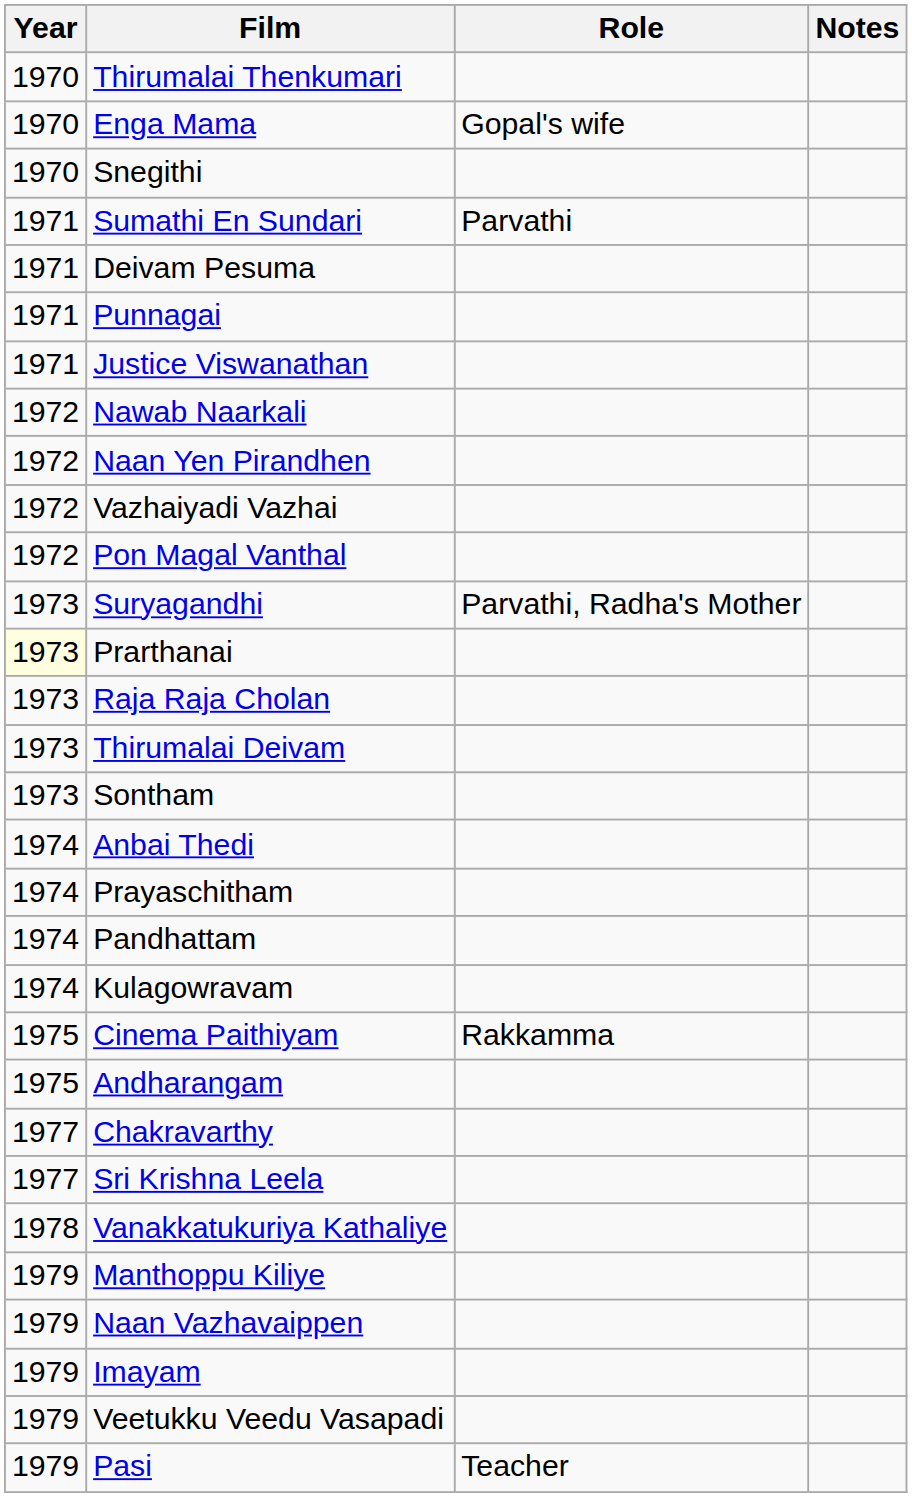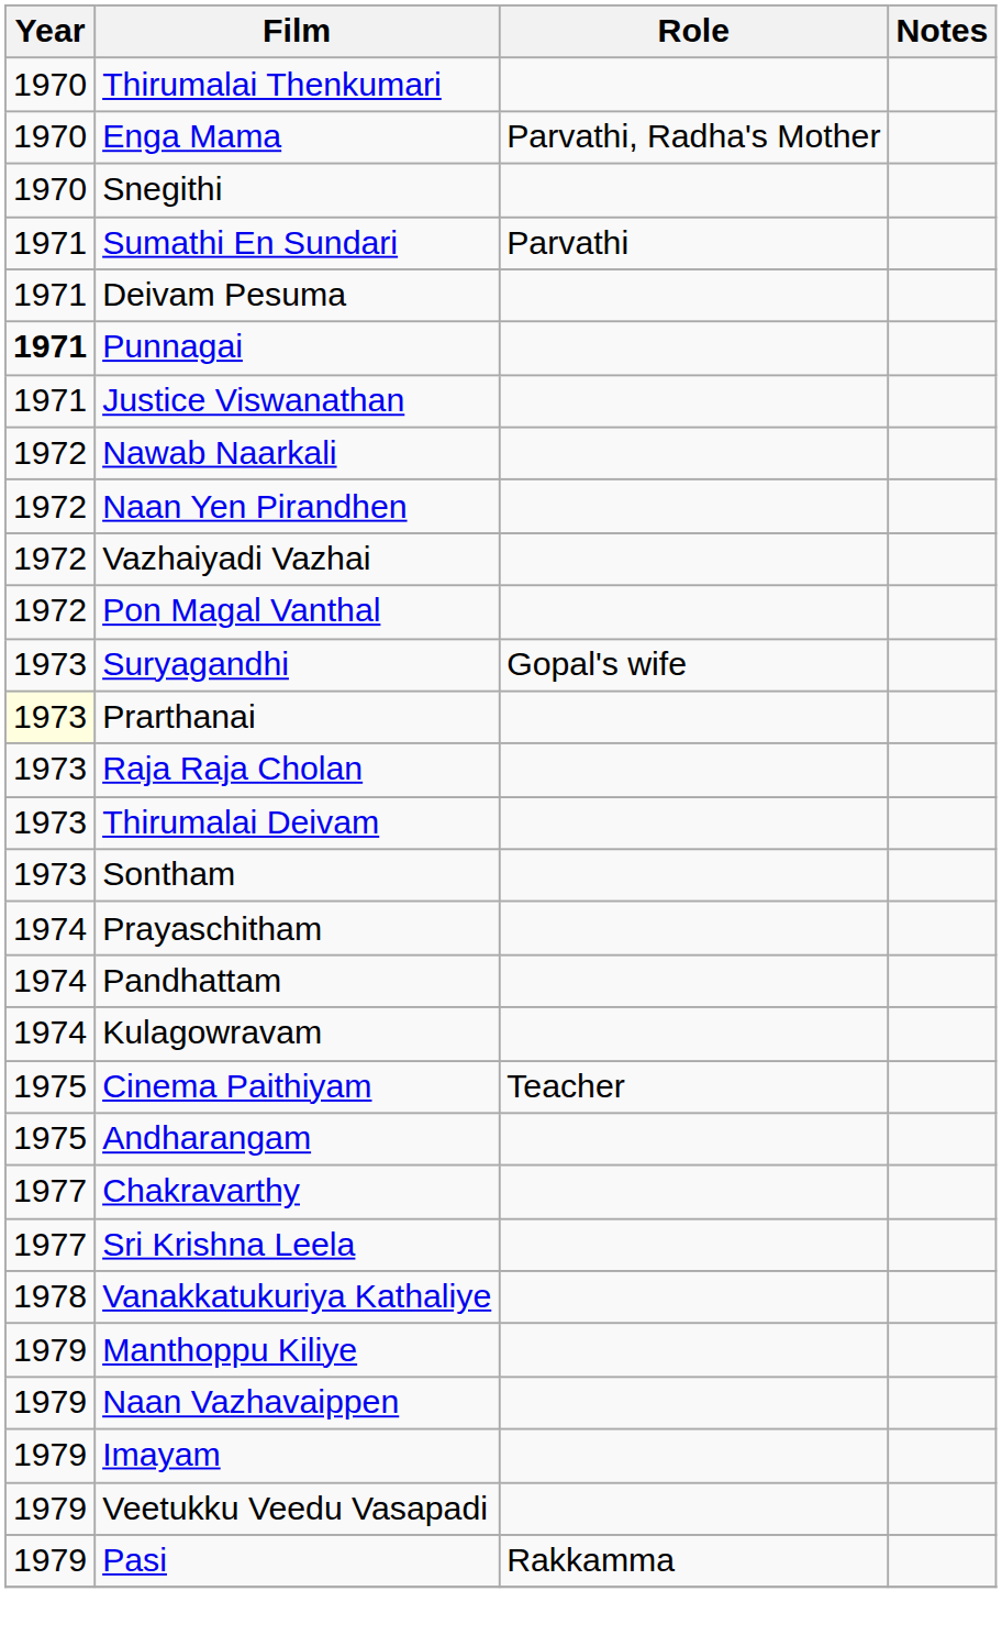 <table class="wikitable sortable">
 <tr>
 <th>Year</th>
 <th>Film</th>
 <th>Role</th>
 <th>Notes</th>
 </tr>
 <tr>
 <td>1970</td>
 <td><a href='#'>Thirumalai Thenkumari</a></td>
 <td></td>
 <td></td>
 </tr>
 <tr>
 <td>1970</td>
 <td><a href='#'>Enga Mama</a></td>
-<td>Gopal's wife</td>
+<td>Parvathi, Radha's Mother</td>
 <td></td>
 </tr>
 <tr>
 <td>1970</td>
 <td>Snegithi</td>
 <td></td>
 <td></td>
 </tr>
 <tr>
 <td>1971</td>
 <td><a href='#'>Sumathi En Sundari</a></td>
 <td>Parvathi</td>
 <td></td>
 </tr>
 <tr>
 <td>1971</td>
 <td>Deivam Pesuma</td>
 <td></td>
 <td></td>
 </tr>
 <tr>
-<td>1971</td>
+<td><strong>1971</strong></td>
 <td><a href='#'>Punnagai</a></td>
 <td></td>
 <td></td>
 </tr>
 <tr>
 <td>1971</td>
 <td><a href='#'>Justice Viswanathan</a></td>
 <td></td>
 <td></td>
 </tr>
 <tr>
 <td>1972</td>
 <td><a href='#'>Nawab Naarkali</a></td>
 <td></td>
 <td></td>
 </tr>
 <tr>
 <td>1972</td>
 <td><a href='#'>Naan Yen Pirandhen</a></td>
 <td></td>
 <td></td>
 </tr>
 <tr>
 <td>1972</td>
 <td>Vazhaiyadi Vazhai</td>
 <td></td>
 <td></td>
 </tr>
 <tr>
 <td>1972</td>
 <td><a href='#'>Pon Magal Vanthal</a></td>
 <td></td>
 <td></td>
 </tr>
 <tr>
 <td>1973</td>
 <td><a href='#'>Suryagandhi</a></td>
-<td>Parvathi, Radha's Mother</td>
+<td>Gopal's wife</td>
 <td></td>
 </tr>
 <tr>
 <td style="background: lightyellow;">1973</td>
 <td>Prarthanai</td>
 <td></td>
 <td></td>
 </tr>
 <tr>
 <td>1973</td>
 <td><a href='#'>Raja Raja Cholan</a></td>
 <td></td>
 <td></td>
 </tr>
 <tr>
 <td>1973</td>
 <td><a href='#'>Thirumalai Deivam</a></td>
 <td></td>
 <td></td>
 </tr>
 <tr>
 <td>1973</td>
 <td>Sontham</td>
 <td></td>
 <td></td>
 </tr>
 <tr>
 <td>1974</td>
-<td><a href='#'>Anbai Thedi</a></td>
-<td></td>
-<td></td>
-</tr>
-<tr>
-<td>1974</td>
 <td>Prayaschitham</td>
 <td></td>
 <td></td>
 </tr>
 <tr>
 <td>1974</td>
 <td>Pandhattam</td>
 <td></td>
 <td></td>
 </tr>
 <tr>
 <td>1974</td>
 <td>Kulagowravam</td>
 <td></td>
 <td></td>
 </tr>
 <tr>
 <td>1975</td>
 <td><a href='#'>Cinema Paithiyam</a></td>
-<td>Rakkamma</td>
+<td>Teacher</td>
 <td></td>
 </tr>
 <tr>
 <td>1975</td>
 <td><a href='#'>Andharangam</a></td>
 <td></td>
 <td></td>
 </tr>
 <tr>
 <td>1977</td>
 <td><a href='#'>Chakravarthy</a></td>
 <td></td>
 <td></td>
 </tr>
 <tr>
 <td>1977</td>
 <td><a href='#'>Sri Krishna Leela</a></td>
 <td></td>
 <td></td>
 </tr>
 <tr>
 <td>1978</td>
 <td><a href='#'>Vanakkatukuriya Kathaliye</a></td>
 <td></td>
 <td></td>
 </tr>
 <tr>
 <td>1979</td>
 <td><a href='#'>Manthoppu Kiliye</a></td>
 <td></td>
 <td></td>
 </tr>
 <tr>
 <td>1979</td>
 <td><a href='#'>Naan Vazhavaippen</a></td>
 <td></td>
 <td></td>
 </tr>
 <tr>
 <td>1979</td>
 <td><a href='#'>Imayam</a></td>
 <td></td>
 <td></td>
 </tr>
 <tr>
 <td>1979</td>
 <td>Veetukku Veedu Vasapadi</td>
 <td></td>
 <td></td>
 </tr>
 <tr>
 <td>1979</td>
 <td><a href='#'>Pasi</a></td>
-<td>Teacher</td>
+<td>Rakkamma</td>
 <td></td>
 </tr>
 <tr>
 </tr>
 </table>
